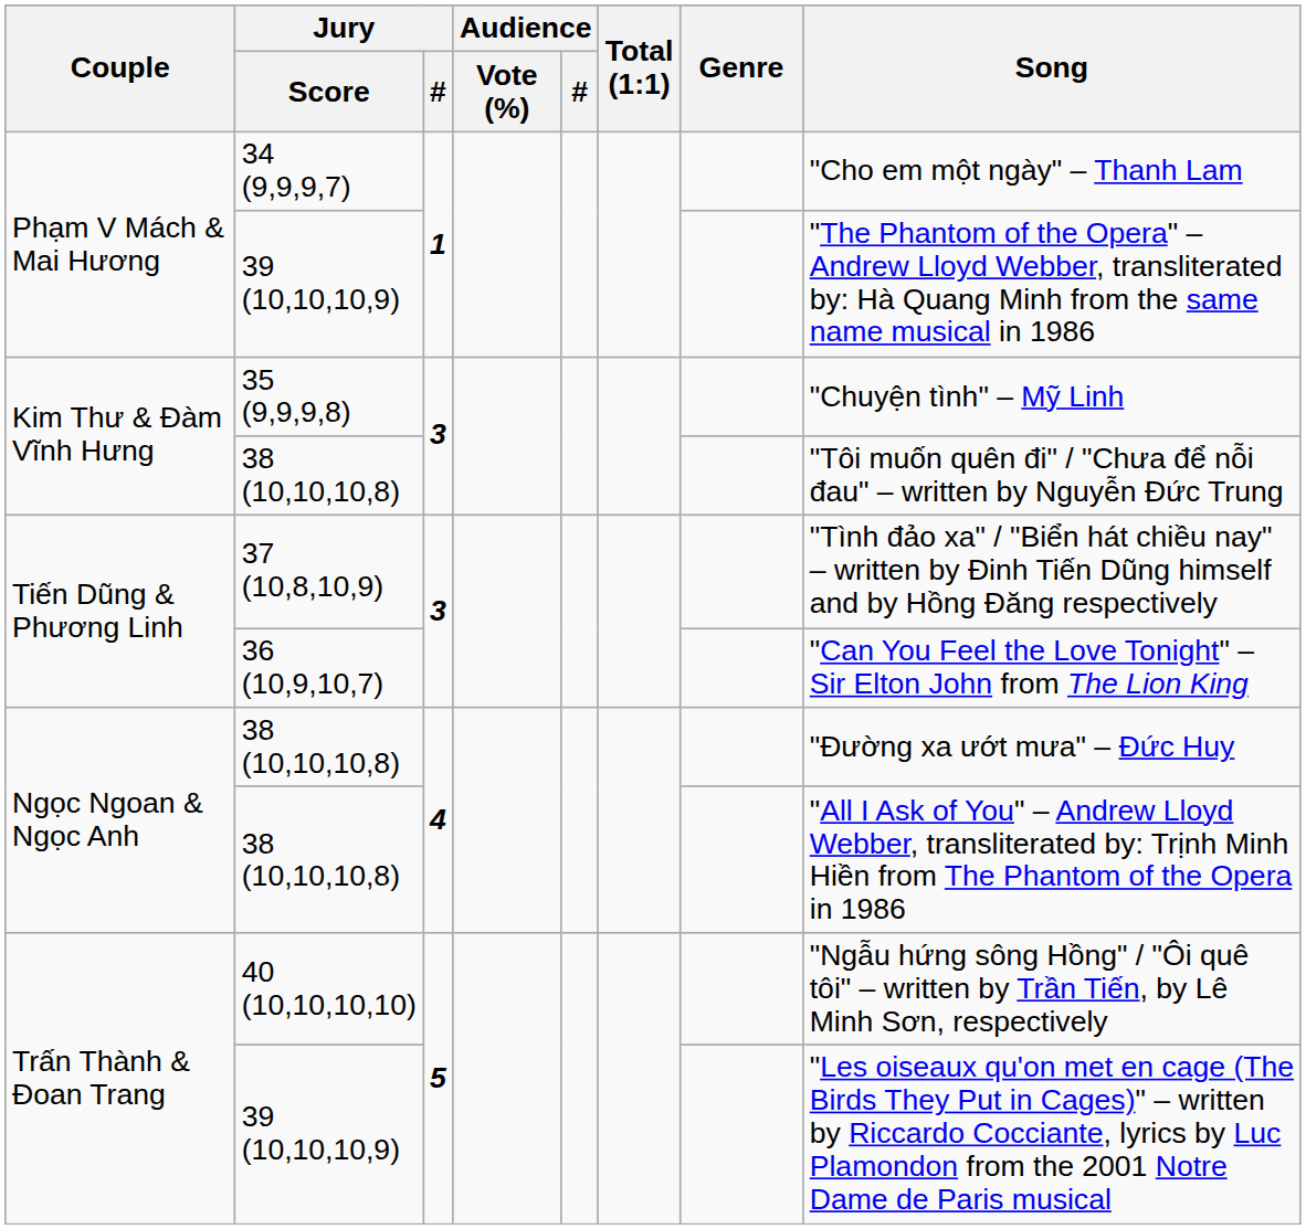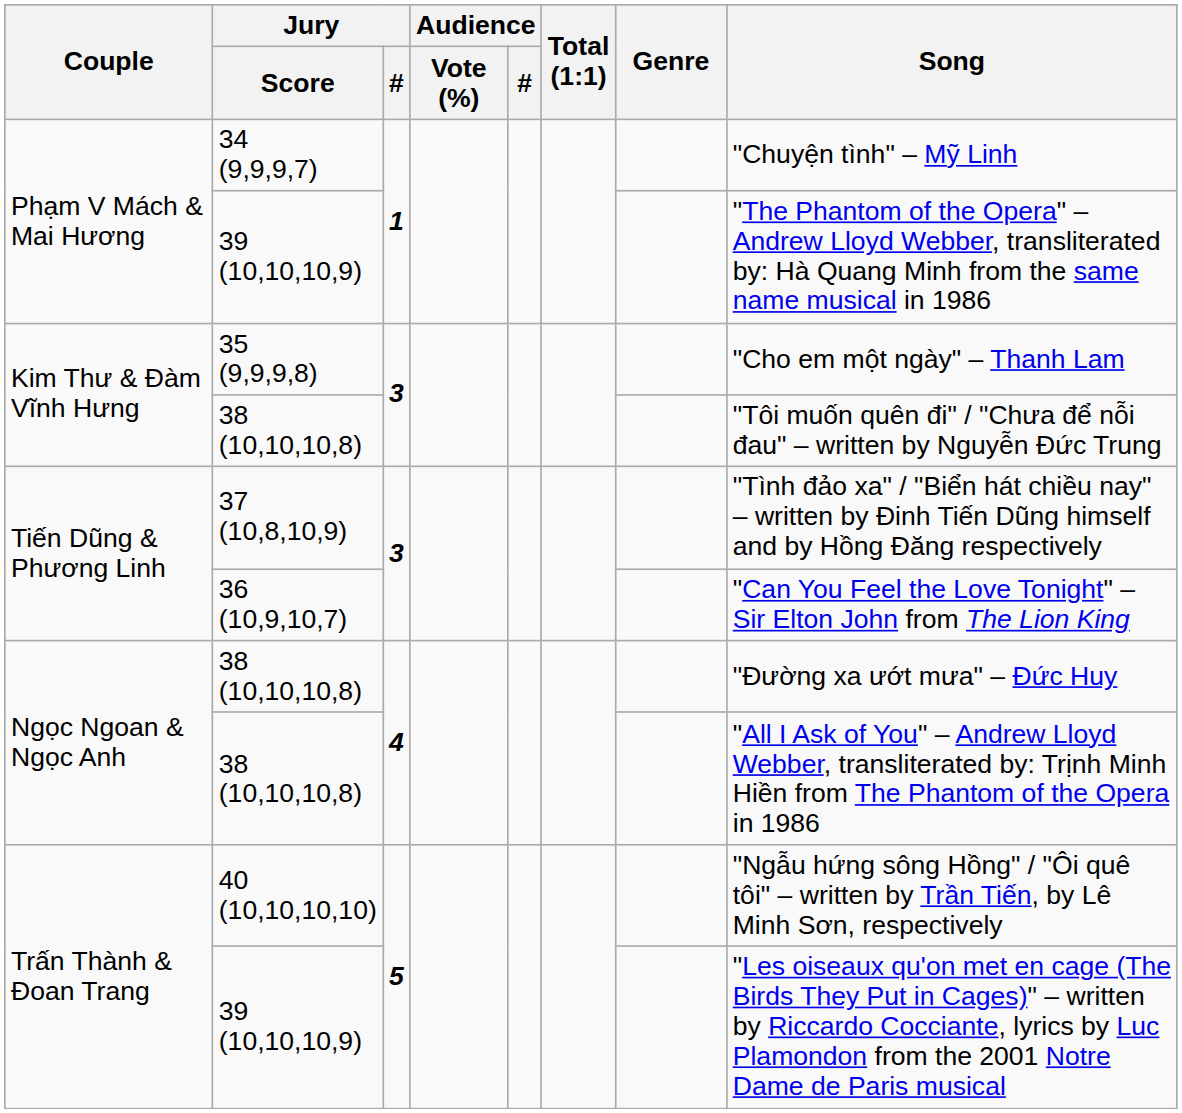 <table class="wikitable" style="width:80%;">
 <tr>
 <th rowspan=2 style="width:20%;">Couple</th>
 <th colspan=2 style="width:10%;">Jury</th>
 <th colspan=2 style="width:10%;">Audience</th>
 <th rowspan=2 style="width:5%;">Total<br> (1:1)</th>
 <th rowspan=2 style="width:10%;">Genre</th>
 <th rowspan=2 style="width:45%;">Song</th>
 </tr>
 <tr>
 <th>Score</th>
 <th>#</th>
 <th>Vote (%)</th>
 <th>#</th>
 </tr>
 <tr>
 <td rowspan=2>Phạm V Mách & Mai Hương</td>
 <td>34<br> (9,9,9,7)</td>
 <td rowspan=2><strong><em>1</em></strong></td>
 <td rowspan=2></td>
 <td rowspan=2><strong><em></em></strong></td>
 <td rowspan=2><strong><em></em></strong></td>
 <td></td>
-<td>"Cho em một ngày" – <a href='#'>Thanh Lam</a></td>
+<td>"Chuyện tình" – <a href='#'>Mỹ Linh</a></td>
 </tr>
 <tr>
 <td>39<br> (10,10,10,9)</td>
 <td></td>
 <td>"<a href='#'>The Phantom of the Opera</a>" – <a href='#'>Andrew Lloyd Webber</a>, transliterated by: Hà Quang Minh from the <a href='#'>same name musical</a> in 1986</td>
 </tr>
 <tr>
 <td rowspan=2>Kim Thư & Đàm Vĩnh Hưng</td>
 <td>35<br> (9,9,9,8)</td>
 <td rowspan=2><strong><em>3</em></strong></td>
 <td rowspan=2></td>
 <td rowspan=2><strong><em></em></strong></td>
 <td rowspan=2><strong><em></em></strong></td>
 <td></td>
-<td>"Chuyện tình" – <a href='#'>Mỹ Linh</a></td>
+<td>"Cho em một ngày" – <a href='#'>Thanh Lam</a></td>
 </tr>
 <tr>
 <td>38<br> (10,10,10,8)</td>
 <td></td>
 <td>"Tôi muốn quên đi" / "Chưa để nỗi đau" – written by Nguyễn Đức Trung</td>
 </tr>
 <tr>
 <td rowspan=2>Tiến Dũng & Phương Linh</td>
 <td>37<br> (10,8,10,9)</td>
 <td rowspan=2><strong><em>3</em></strong></td>
 <td rowspan=2></td>
 <td rowspan=2><strong><em></em></strong></td>
 <td rowspan=2><strong><em></em></strong></td>
 <td></td>
 <td>"Tình đảo xa" / "Biển hát chiều nay" – written by Đinh Tiến Dũng himself and by Hồng Đăng respectively</td>
 </tr>
 <tr>
 <td>36<br> (10,9,10,7)</td>
 <td></td>
 <td>"<a href='#'>Can You Feel the Love Tonight</a>" – <a href='#'>Sir Elton John</a> from <em><a href='#'>The Lion King</a></em></td>
 </tr>
 <tr>
 <td rowspan=2>Ngọc Ngoan & Ngọc Anh</td>
 <td>38<br> (10,10,10,8)</td>
 <td rowspan=2><strong><em>4</em></strong></td>
 <td rowspan=2></td>
 <td rowspan=2><strong><em></em></strong></td>
 <td rowspan=2><strong><em></em></strong></td>
 <td></td>
 <td>"Đường xa ướt mưa" – <a href='#'>Đức Huy</a></td>
 </tr>
 <tr>
 <td>38<br> (10,10,10,8)</td>
 <td></td>
 <td>"<a href='#'>All I Ask of You</a>" – <a href='#'>Andrew Lloyd Webber</a>, transliterated by: Trịnh Minh Hiền from <a href='#'>The Phantom of the Opera</a> in 1986</td>
 </tr>
 <tr>
 <td rowspan=2>Trấn Thành & Đoan Trang</td>
 <td>40<br> (10,10,10,10)</td>
 <td rowspan=2><strong><em>5</em></strong></td>
 <td rowspan=2></td>
 <td rowspan=2><strong><em></em></strong></td>
 <td rowspan=2><strong><em></em></strong></td>
 <td></td>
 <td>"Ngẫu hứng sông Hồng" / "Ôi quê tôi" – written by <a href='#'>Trần Tiến</a>, by Lê Minh Sơn, respectively</td>
 </tr>
 <tr>
 <td>39<br> (10,10,10,9)</td>
 <td></td>
 <td>"<a href='#'>Les oiseaux qu'on met en cage (The Birds They Put in Cages)</a>" – written by <a href='#'>Riccardo Cocciante</a>, lyrics by <a href='#'>Luc Plamondon</a> from the 2001 <a href='#'>Notre Dame de Paris musical</a></td>
 </tr>
 <tr>
 </tr>
 </table>
